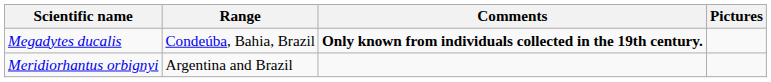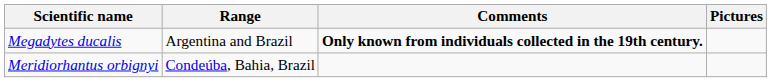 <table class="wikitable">
 <tr>
 <th>Scientific name</th>
 <th>Range</th>
 <th class="unsortable">Comments</th>
 <th>Pictures</th>
 </tr>
 <tr>
 <td><em><a href='#'>Megadytes ducalis</a></em></td>
-<td><a href='#'>Condeúba</a>, Bahia, Brazil</td>
+<td>Argentina and Brazil <br></td>
 <td><strong>Only known from individuals collected in the 19th century.</strong></td>
 <td></td>
 </tr>
 <tr>
 <td><em><a href='#'>Meridiorhantus orbignyi</a></em></td>
-<td>Argentina and Brazil <br></td>
+<td><a href='#'>Condeúba</a>, Bahia, Brazil</td>
 <td></td>
 </tr>
 </table>
